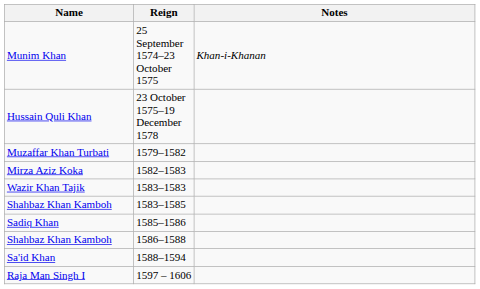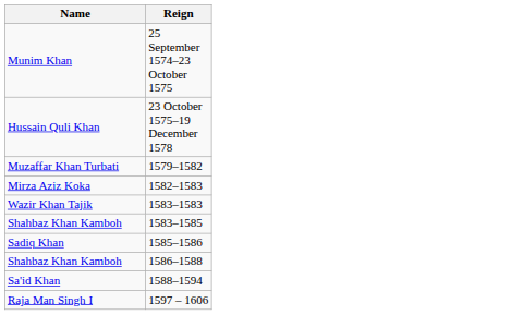 <table class="wikitable">
 <tr>
 <th width="180">Name</th>
 <th width="80">Reign</th>
-<th width="400">Notes</th>
 </tr>
 <tr>
 <td><a href='#'>Munim Khan</a></td>
 <td>25 September 1574–23 October 1575</td>
-<td><em>Khan-i-Khanan</em></td>
 </tr>
 <tr>
 <td><a href='#'>Hussain Quli Khan</a></td>
 <td>23 October 1575–19 December 1578</td>
-<td></td>
 </tr>
 <tr>
 <td><a href='#'>Muzaffar Khan Turbati</a></td>
 <td>1579–1582</td>
-<td></td>
 </tr>
 <tr>
 <td><a href='#'>Mirza Aziz Koka</a></td>
 <td>1582–1583</td>
-<td></td>
 </tr>
 <tr>
 <td><a href='#'>Wazir Khan Tajik</a></td>
 <td>1583–1583</td>
-<td></td>
 </tr>
 <tr>
 <td><a href='#'>Shahbaz Khan Kamboh</a></td>
 <td>1583–1585</td>
-<td></td>
 </tr>
 <tr>
 <td><a href='#'>Sadiq Khan</a></td>
 <td>1585–1586</td>
-<td></td>
 </tr>
 <tr>
 <td><a href='#'>Shahbaz Khan Kamboh</a></td>
 <td>1586–1588</td>
-<td></td>
 </tr>
 <tr>
 <td><a href='#'>Sa'id Khan</a></td>
 <td>1588–1594</td>
-<td></td>
 </tr>
 <tr>
 <td><a href='#'>Raja Man Singh I</a></td>
 <td>1597 – 1606</td>
-<td></td>
 </tr>
 </table>
